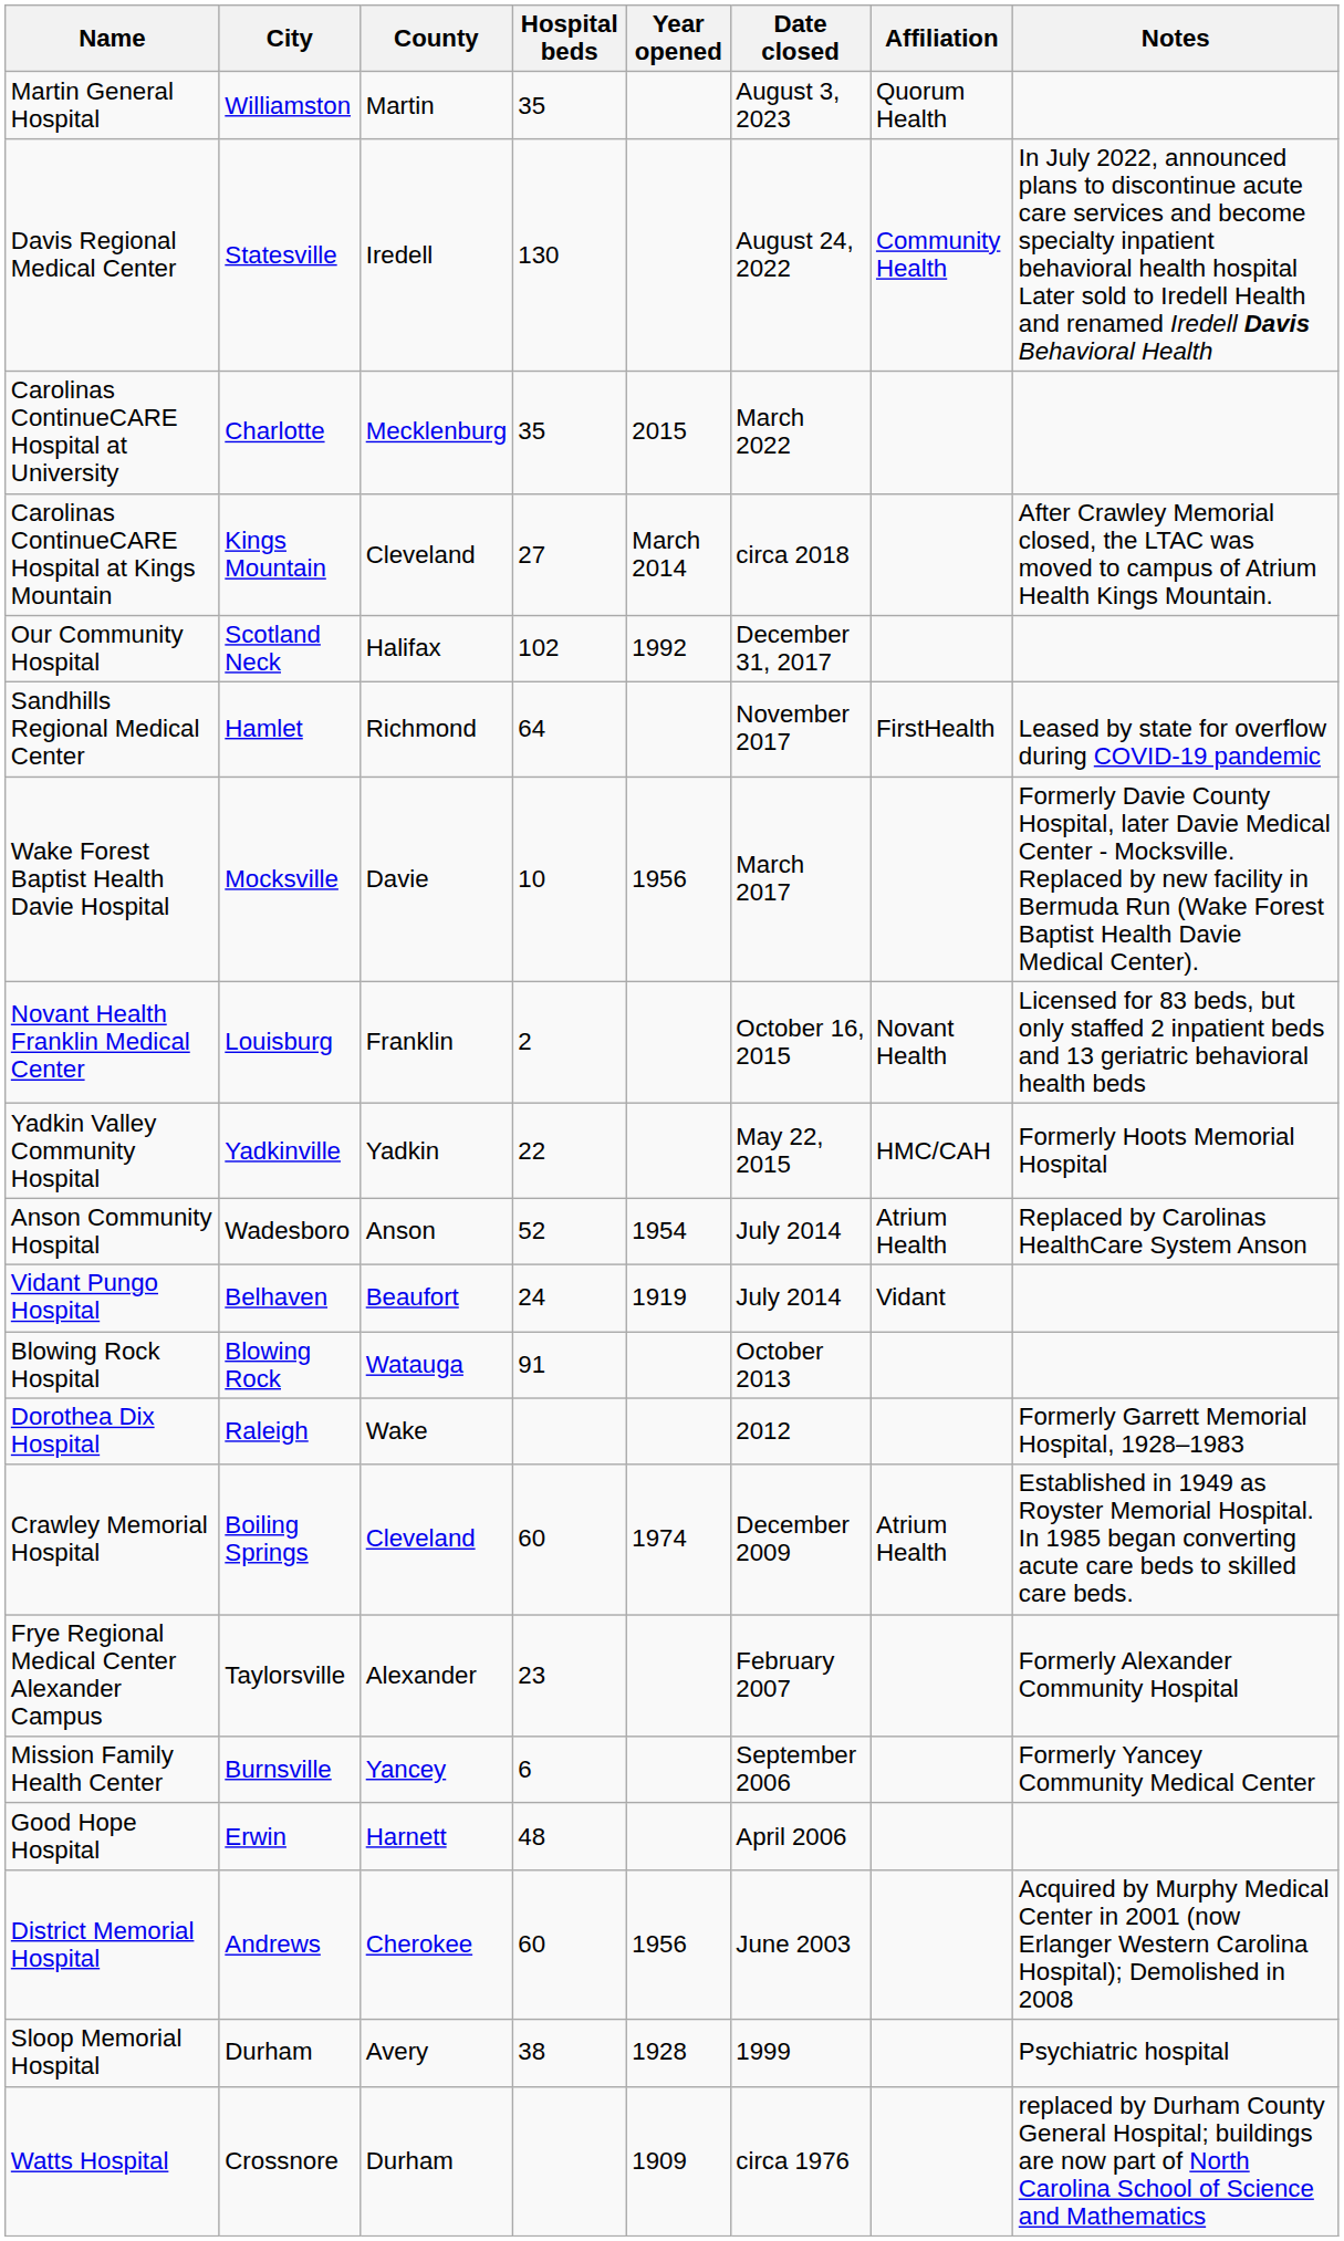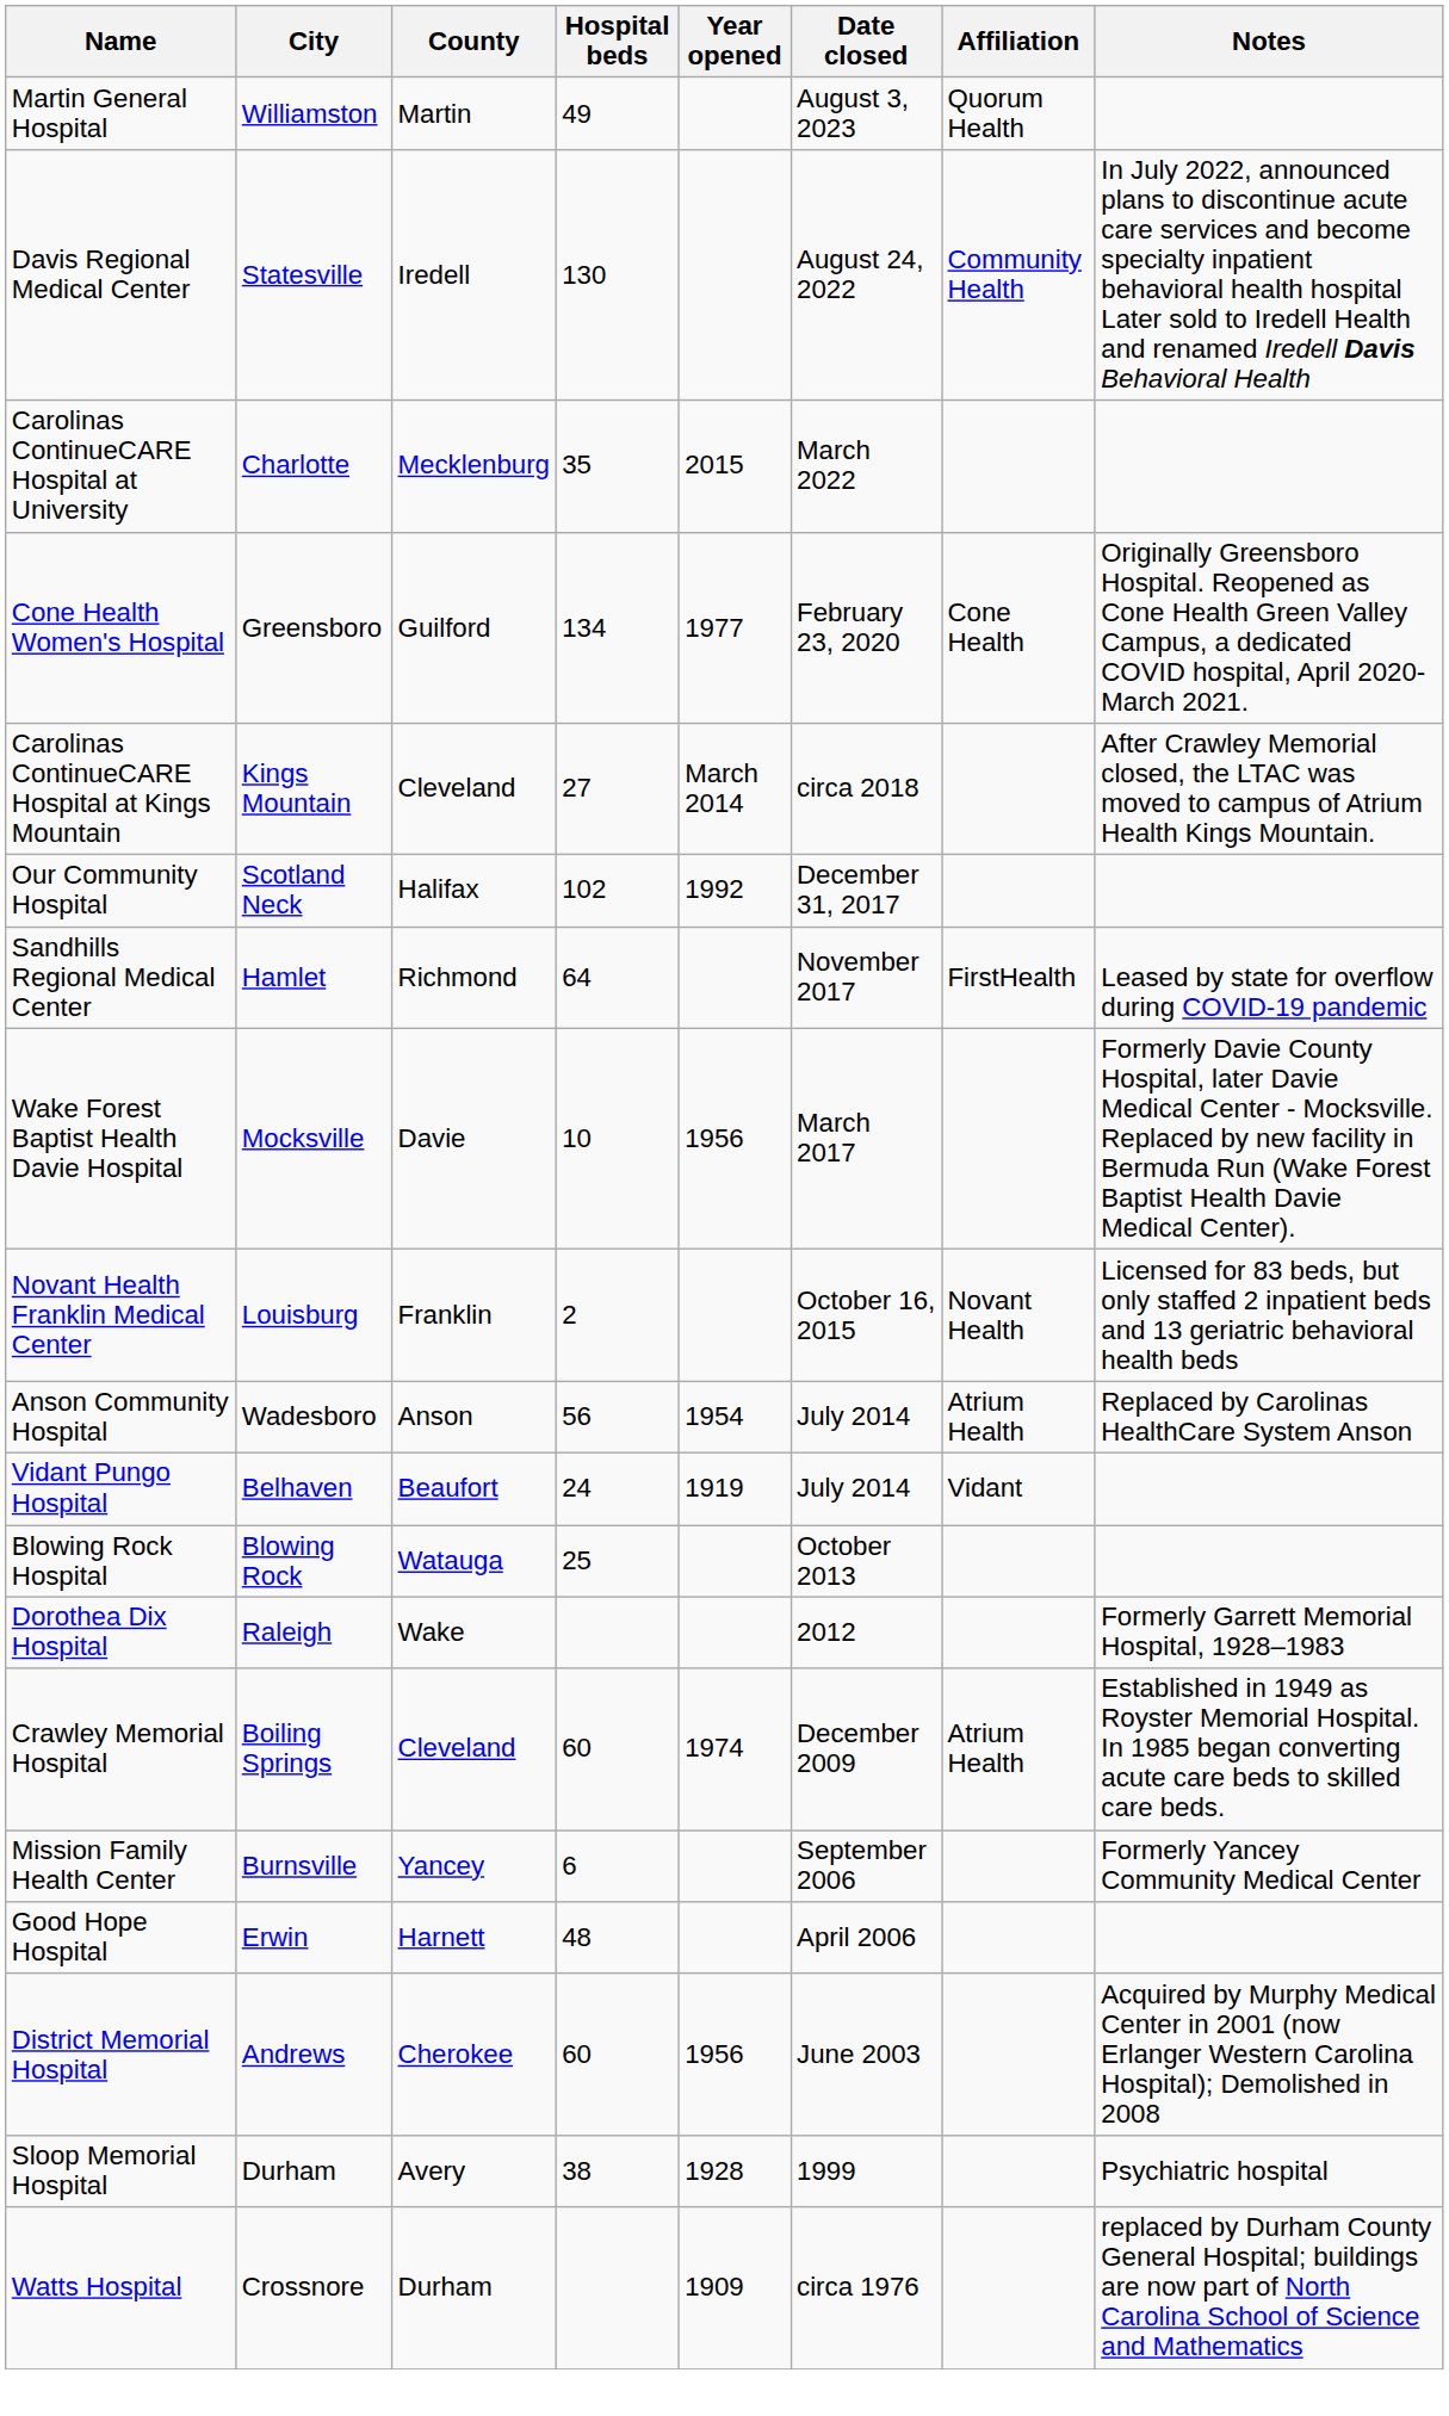 <table class="wikitable sortable">
 <tr>
 <th scope="col">Name</th>
 <th scope="col">City</th>
 <th scope="col">County</th>
 <th scope="col">Hospital beds</th>
 <th scope="col">Year opened</th>
 <th scope="col">Date closed</th>
 <th scope="col">Affiliation</th>
 <th scope="col" class="unsortable">Notes</th>
 </tr>
 <tr>
 <td>Martin General Hospital</td>
 <td><a href='#'>Williamston</a></td>
 <td>Martin</td>
-<td>35</td>
+<td>49</td>
 <td></td>
 <td>August 3, 2023</td>
 <td>Quorum Health</td>
 <td></td>
 </tr>
 <tr>
 <td>Davis Regional Medical Center</td>
 <td><a href='#'>Statesville</a></td>
 <td>Iredell</td>
 <td>130</td>
 <td></td>
 <td>August 24, 2022</td>
 <td><a href='#'>Community Health</a></td>
 <td>In July 2022, announced plans to discontinue acute care services and become specialty inpatient behavioral health hospital Later sold to Iredell Health and renamed <em>Iredell <strong>Davis</strong> Behavioral Health</em></td>
 </tr>
 <tr>
 <td>Carolinas ContinueCARE Hospital at University</td>
 <td><a href='#'>Charlotte</a></td>
 <td><a href='#'>Mecklenburg</a></td>
 <td>35</td>
 <td>2015</td>
 <td>March 2022</td>
 <td></td>
 <td></td>
+</tr>
+<tr>
+<td><a href='#'>Cone Health Women's Hospital</a></td>
+<td>Greensboro</td>
+<td>Guilford</td>
+<td>134</td>
+<td>1977</td>
+<td>February 23, 2020</td>
+<td>Cone Health</td>
+<td>Originally Greensboro Hospital. Reopened as Cone Health Green Valley Campus, a dedicated COVID hospital, April 2020-March 2021.</td>
 </tr>
 <tr>
 <td>Carolinas ContinueCARE Hospital at Kings Mountain</td>
 <td><a href='#'>Kings Mountain</a></td>
 <td>Cleveland</td>
 <td>27</td>
 <td>March 2014</td>
 <td>circa 2018</td>
 <td></td>
 <td>After Crawley Memorial closed, the LTAC was moved to campus of Atrium Health Kings Mountain.</td>
 </tr>
 <tr>
 <td>Our Community Hospital</td>
 <td><a href='#'>Scotland Neck</a></td>
 <td>Halifax</td>
 <td>102</td>
 <td>1992</td>
 <td>December 31, 2017</td>
 <td></td>
 <td></td>
 </tr>
 <tr>
 <td>Sandhills Regional Medical Center</td>
 <td><a href='#'>Hamlet</a></td>
 <td>Richmond</td>
 <td>64</td>
 <td></td>
 <td>November 2017</td>
 <td>FirstHealth</td>
 <td><br>Leased by state for overflow during <a href='#'>COVID-19 pandemic</a></td>
 </tr>
 <tr>
 <td>Wake Forest Baptist Health Davie Hospital</td>
 <td><a href='#'>Mocksville</a></td>
 <td>Davie</td>
 <td>10</td>
 <td>1956</td>
 <td>March 2017</td>
 <td></td>
 <td>Formerly Davie County Hospital, later Davie Medical Center - Mocksville. Replaced by new facility in Bermuda Run (Wake Forest Baptist Health Davie Medical Center).</td>
 </tr>
 <tr>
 <td><a href='#'>Novant Health Franklin Medical Center</a></td>
 <td><a href='#'>Louisburg</a></td>
 <td>Franklin</td>
 <td>2</td>
 <td></td>
 <td>October 16, 2015</td>
 <td>Novant Health</td>
 <td>Licensed for 83 beds, but only staffed 2 inpatient beds and 13 geriatric behavioral health beds</td>
 </tr>
 <tr>
-<td>Yadkin Valley Community Hospital</td>
-<td><a href='#'>Yadkinville</a></td>
-<td>Yadkin</td>
-<td>22</td>
-<td></td>
-<td>May 22, 2015</td>
-<td>HMC/CAH</td>
-<td>Formerly Hoots Memorial Hospital</td>
-</tr>
-<tr>
 <td>Anson Community Hospital</td>
 <td>Wadesboro</td>
 <td>Anson</td>
-<td>52</td>
+<td>56</td>
 <td>1954</td>
 <td>July 2014</td>
 <td>Atrium Health</td>
 <td>Replaced by Carolinas HealthCare System Anson</td>
 </tr>
 <tr>
 <td><a href='#'>Vidant Pungo Hospital</a></td>
 <td><a href='#'>Belhaven</a></td>
 <td><a href='#'>Beaufort</a></td>
 <td>24</td>
 <td>1919</td>
 <td>July 2014</td>
 <td>Vidant</td>
 <td></td>
 </tr>
 <tr>
 <td>Blowing Rock Hospital</td>
 <td><a href='#'>Blowing Rock</a></td>
 <td><a href='#'>Watauga</a></td>
-<td>91</td>
+<td>25</td>
 <td></td>
 <td>October 2013</td>
 <td></td>
 <td></td>
 </tr>
 <tr>
 <td><a href='#'>Dorothea Dix Hospital</a></td>
 <td><a href='#'>Raleigh</a></td>
 <td>Wake</td>
 <td></td>
 <td></td>
 <td>2012</td>
 <td></td>
 <td>Formerly Garrett Memorial Hospital, 1928–1983</td>
 </tr>
 <tr>
 <td>Crawley Memorial Hospital</td>
 <td><a href='#'>Boiling Springs</a></td>
 <td><a href='#'>Cleveland</a></td>
 <td>60</td>
 <td>1974</td>
 <td>December 2009</td>
 <td>Atrium Health</td>
 <td>Established in 1949 as Royster Memorial Hospital. In 1985 began converting acute care beds to skilled care beds.</td>
-</tr>
-<tr>
-<td>Frye Regional Medical Center Alexander Campus</td>
-<td>Taylorsville</td>
-<td>Alexander</td>
-<td>23</td>
-<td></td>
-<td>February 2007</td>
-<td></td>
-<td>Formerly Alexander Community Hospital</td>
 </tr>
 <tr>
 <td>Mission Family Health Center</td>
 <td><a href='#'>Burnsville</a></td>
 <td><a href='#'>Yancey</a></td>
 <td>6</td>
 <td></td>
 <td>September 2006</td>
 <td></td>
 <td>Formerly Yancey Community Medical Center</td>
 </tr>
 <tr>
 <td>Good Hope Hospital</td>
 <td><a href='#'>Erwin</a></td>
 <td><a href='#'>Harnett</a></td>
 <td>48</td>
 <td></td>
 <td>April 2006</td>
 <td></td>
 <td></td>
 </tr>
 <tr>
 <td><a href='#'>District Memorial Hospital</a></td>
 <td><a href='#'>Andrews</a></td>
 <td><a href='#'>Cherokee</a></td>
 <td>60</td>
 <td>1956</td>
 <td>June 2003</td>
 <td></td>
 <td>Acquired by Murphy Medical Center in 2001 (now Erlanger Western Carolina Hospital); Demolished in 2008</td>
 </tr>
 <tr>
 <td>Sloop Memorial Hospital</td>
 <td>Durham</td>
 <td>Avery</td>
 <td>38</td>
 <td>1928</td>
 <td>1999</td>
 <td></td>
 <td>Psychiatric hospital</td>
 </tr>
 <tr>
 <td><a href='#'>Watts Hospital</a></td>
 <td>Crossnore</td>
 <td>Durham</td>
 <td></td>
 <td>1909</td>
 <td>circa 1976</td>
 <td></td>
 <td>replaced by Durham County General Hospital; buildings are now part of <a href='#'>North Carolina School of Science and Mathematics</a></td>
 </tr>
 </table>
